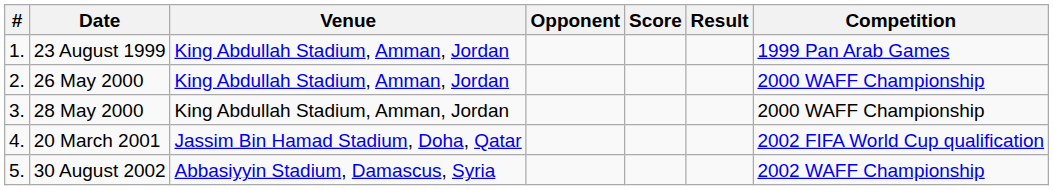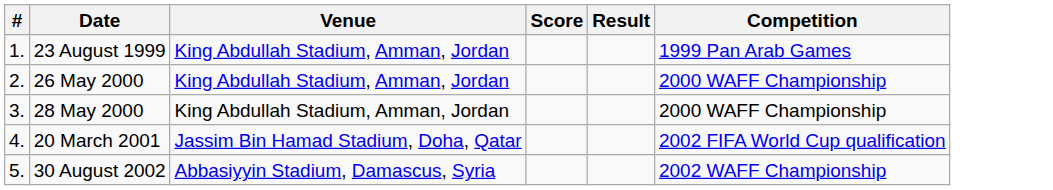 <table class="wikitable" style="font-size:95%;">
 <tr>
 <th>#</th>
 <th>Date</th>
 <th>Venue</th>
-<th>Opponent</th>
 <th>Score</th>
 <th>Result</th>
 <th>Competition</th>
 </tr>
 <tr>
 <td>1.</td>
 <td>23 August 1999</td>
 <td><a href='#'>King Abdullah Stadium</a>, <a href='#'>Amman</a>, <a href='#'>Jordan</a></td>
 <td></td>
 <td></td>
-<td></td>
 <td><a href='#'>1999 Pan Arab Games</a></td>
 </tr>
 <tr>
 <td>2.</td>
 <td>26 May 2000</td>
 <td><a href='#'>King Abdullah Stadium</a>, <a href='#'>Amman</a>, <a href='#'>Jordan</a></td>
-<td></td>
 <td></td>
 <td></td>
 <td><a href='#'>2000 WAFF Championship</a></td>
 </tr>
 <tr>
 <td>3.</td>
 <td>28 May 2000</td>
 <td>King Abdullah Stadium, Amman, Jordan</td>
 <td></td>
 <td></td>
-<td></td>
 <td>2000 WAFF Championship</td>
 </tr>
 <tr>
 <td>4.</td>
 <td>20 March 2001</td>
 <td><a href='#'>Jassim Bin Hamad Stadium</a>, <a href='#'>Doha</a>, <a href='#'>Qatar</a></td>
-<td></td>
 <td></td>
 <td></td>
 <td><a href='#'>2002 FIFA World Cup qualification</a></td>
 </tr>
 <tr>
 <td>5.</td>
 <td>30 August 2002</td>
 <td><a href='#'>Abbasiyyin Stadium</a>, <a href='#'>Damascus</a>, <a href='#'>Syria</a></td>
 <td></td>
 <td></td>
-<td></td>
 <td><a href='#'>2002 WAFF Championship</a></td>
 </tr>
 </table>
